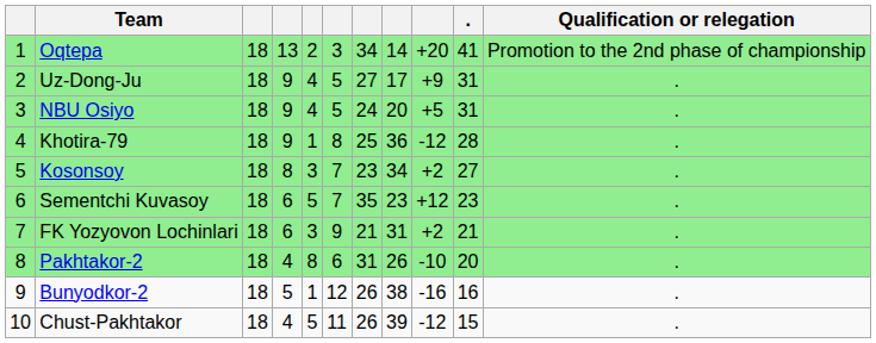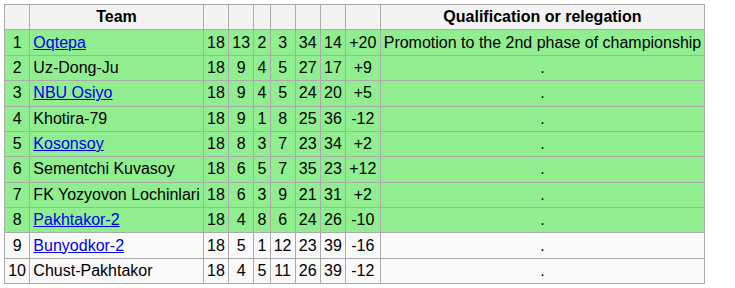 <table class="wikitable sortable" style="text-align:center; font-size:100%;">
 <tr>
 <th></th>
 <th>Team</th>
 <th></th>
 <th></th>
 <th></th>
 <th></th>
 <th></th>
 <th></th>
 <th></th>
-<th>.</th>
 <th>Qualification or relegation</th>
 </tr>
 <tr align="center" bgcolor="#90EE90">
 <td>1</td>
 <td align="left"><a href='#'>Oqtepa</a></td>
 <td>18</td>
 <td>13</td>
 <td>2</td>
 <td>3</td>
 <td>34</td>
 <td>14</td>
 <td>+20</td>
-<td>41</td>
 <td>Promotion to the 2nd phase of championship</td>
 </tr>
 <tr align="center" bgcolor="#90EE90">
 <td>2</td>
 <td align="left">Uz-Dong-Ju</td>
 <td>18</td>
 <td>9</td>
 <td>4</td>
 <td>5</td>
 <td>27</td>
 <td>17</td>
 <td>+9</td>
-<td>31</td>
 <td>.</td>
 </tr>
 <tr align="center" bgcolor="#90EE90">
 <td>3</td>
 <td align="left"><a href='#'>NBU Osiyo</a></td>
 <td>18</td>
 <td>9</td>
 <td>4</td>
 <td>5</td>
 <td>24</td>
 <td>20</td>
 <td>+5</td>
-<td>31</td>
 <td>.</td>
 </tr>
 <tr align="center" bgcolor="#90EE90">
 <td>4</td>
 <td align="left">Khotira-79</td>
 <td>18</td>
 <td>9</td>
 <td>1</td>
 <td>8</td>
 <td>25</td>
 <td>36</td>
 <td>-12</td>
-<td>28</td>
 <td>.</td>
 </tr>
 <tr align="center" bgcolor="#90EE90">
 <td>5</td>
 <td align="left"><a href='#'>Kosonsoy</a></td>
 <td>18</td>
 <td>8</td>
 <td>3</td>
 <td>7</td>
 <td>23</td>
 <td>34</td>
 <td>+2</td>
-<td>27</td>
 <td>.</td>
 </tr>
 <tr align="center" bgcolor="#90EE90">
 <td>6</td>
 <td align="left">Sementchi Kuvasoy</td>
 <td>18</td>
 <td>6</td>
 <td>5</td>
 <td>7</td>
 <td>35</td>
 <td>23</td>
 <td>+12</td>
-<td>23</td>
 <td>.</td>
 </tr>
 <tr align="center" bgcolor="#90EE90">
 <td>7</td>
 <td align="left">FK Yozyovon Lochinlari</td>
 <td>18</td>
 <td>6</td>
 <td>3</td>
 <td>9</td>
 <td>21</td>
 <td>31</td>
 <td>+2</td>
-<td>21</td>
 <td>.</td>
 </tr>
 <tr align="center" bgcolor="#90EE90">
 <td>8</td>
 <td align="left"><a href='#'>Pakhtakor-2</a></td>
 <td>18</td>
 <td>4</td>
 <td>8</td>
 <td>6</td>
-<td>31</td>
+<td>24</td>
 <td>26</td>
 <td>-10</td>
-<td>20</td>
 <td>.</td>
 </tr>
 <tr align="center" bgcolor="">
 <td>9</td>
 <td align="left"><a href='#'>Bunyodkor-2</a></td>
 <td>18</td>
 <td>5</td>
 <td>1</td>
 <td>12</td>
-<td>26</td>
-<td>38</td>
+<td>23</td>
+<td>39</td>
 <td>-16</td>
-<td>16</td>
 <td>.</td>
 </tr>
 <tr align="center" bgcolor="">
 <td>10</td>
 <td align="left">Chust-Pakhtakor</td>
 <td>18</td>
 <td>4</td>
 <td>5</td>
 <td>11</td>
 <td>26</td>
 <td>39</td>
 <td>-12</td>
-<td>15</td>
 <td>.</td>
 </tr>
 </table>
